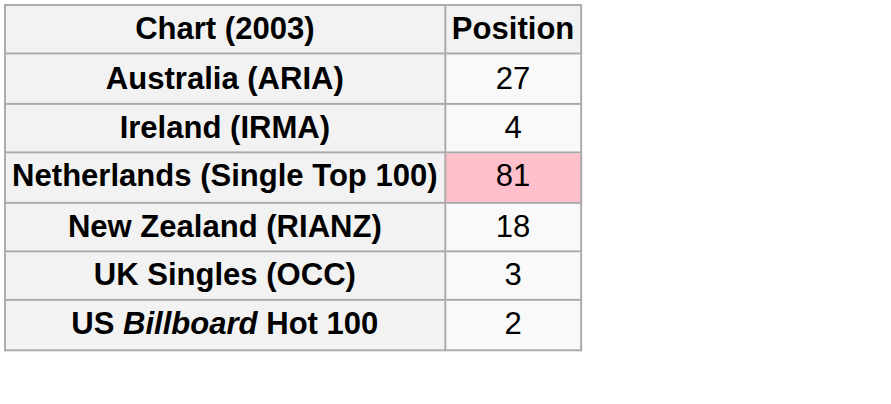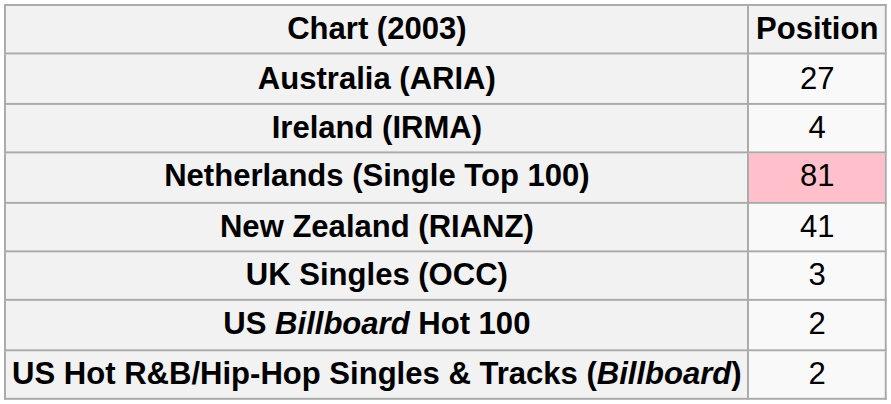 <table class="wikitable sortable plainrowheaders" style="text-align:center;">
 <tr>
 <th scope="col">Chart (2003)</th>
 <th scope="col">Position</th>
 </tr>
 <tr>
 <th scope="row">Australia (ARIA)</th>
 <td>27</td>
 </tr>
 <tr>
 <th scope="row">Ireland (IRMA)</th>
 <td>4</td>
 </tr>
 <tr>
 <th scope="row">Netherlands (Single Top 100)</th>
 <td style="background: pink;">81</td>
 </tr>
 <tr>
 <th scope="row">New Zealand (RIANZ)</th>
-<td>18</td>
+<td>41</td>
 </tr>
 <tr>
 <th scope="row">UK Singles (OCC)</th>
 <td>3</td>
 </tr>
 <tr>
 <th scope="row">US <em>Billboard</em> Hot 100</th>
 <td>2</td>
 </tr>
+<tr>
+<th scope="row">US Hot R&B/Hip-Hop Singles & Tracks (<em>Billboard</em>)</th>
+<td>2</td>
+</tr>
 </table>
